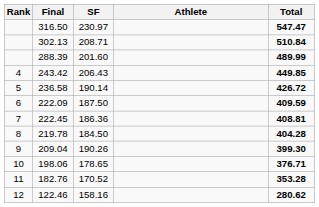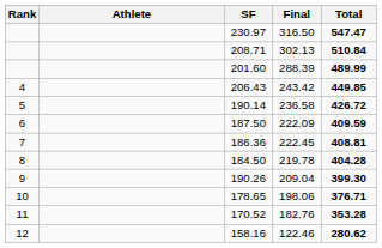 <table class=wikitable style="text-align:center">
 <tr>
 <th width=40>Rank</th>
+<th width=250>Athlete</th>
+<th width=60>SF</th>
 <th width=60>Final</th>
-<th width=60>SF</th>
-<th width=250>Athlete</th>
 <th width=70>Total</th>
 </tr>
 <tr>
 <td></td>
+<td align=left></td>
+<td>230.97</td>
 <td>316.50</td>
-<td>230.97</td>
-<td align=left></td>
 <td><strong>547.47</strong></td>
 </tr>
 <tr>
 <td></td>
+<td align=left></td>
+<td>208.71</td>
 <td>302.13</td>
-<td>208.71</td>
-<td align=left></td>
 <td><strong>510.84</strong></td>
 </tr>
 <tr>
 <td></td>
+<td align=left></td>
+<td>201.60</td>
 <td>288.39</td>
-<td>201.60</td>
-<td align=left></td>
 <td><strong>489.99</strong></td>
 </tr>
 <tr>
 <td>4</td>
+<td align=left></td>
+<td>206.43</td>
 <td>243.42</td>
-<td>206.43</td>
-<td align=left></td>
 <td><strong>449.85</strong></td>
 </tr>
 <tr>
 <td>5</td>
+<td align=left></td>
+<td>190.14</td>
 <td>236.58</td>
-<td>190.14</td>
-<td align=left></td>
 <td><strong>426.72</strong></td>
 </tr>
 <tr>
 <td>6</td>
+<td align=left></td>
+<td>187.50</td>
 <td>222.09</td>
-<td>187.50</td>
-<td align=left></td>
 <td><strong>409.59</strong></td>
 </tr>
 <tr>
 <td>7</td>
+<td align=left></td>
+<td>186.36</td>
 <td>222.45</td>
-<td>186.36</td>
-<td align=left></td>
 <td><strong>408.81</strong></td>
 </tr>
 <tr>
 <td>8</td>
+<td align=left></td>
+<td>184.50</td>
 <td>219.78</td>
-<td>184.50</td>
-<td align=left></td>
 <td><strong>404.28</strong></td>
 </tr>
 <tr>
 <td>9</td>
+<td align=left></td>
+<td>190.26</td>
 <td>209.04</td>
-<td>190.26</td>
-<td align=left></td>
 <td><strong>399.30</strong></td>
 </tr>
 <tr>
 <td>10</td>
+<td align=left></td>
+<td>178.65</td>
 <td>198.06</td>
-<td>178.65</td>
-<td align=left></td>
 <td><strong>376.71</strong></td>
 </tr>
 <tr>
 <td>11</td>
+<td align=left></td>
+<td>170.52</td>
 <td>182.76</td>
-<td>170.52</td>
-<td align=left></td>
 <td><strong>353.28</strong></td>
 </tr>
 <tr>
 <td>12</td>
+<td align=left></td>
+<td>158.16</td>
 <td>122.46</td>
-<td>158.16</td>
-<td align=left></td>
 <td><strong>280.62</strong></td>
 </tr>
 </table>
